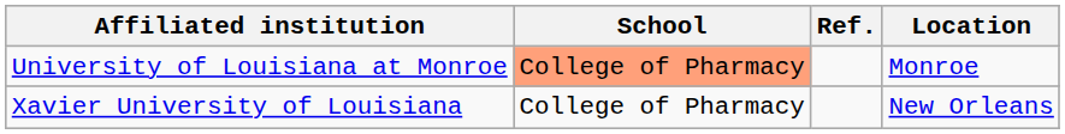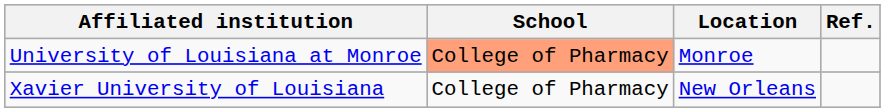 <table class="wikitable sortable">
 <tr>
 <th>Affiliated institution</th>
 <th>School</th>
+<th>Location</th>
 <th>Ref.</th>
-<th>Location</th>
 </tr>
 <tr>
 <td><a href='#'>University of Louisiana at Monroe</a></td>
 <td style="background: lightsalmon;">College of Pharmacy</td>
+<td><a href='#'>Monroe</a></td>
 <td></td>
-<td><a href='#'>Monroe</a></td>
 </tr>
 <tr>
 <td><a href='#'>Xavier University of Louisiana</a></td>
 <td>College of Pharmacy</td>
+<td><a href='#'>New Orleans</a></td>
 <td></td>
-<td><a href='#'>New Orleans</a></td>
 </tr>
 </table>
